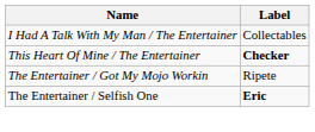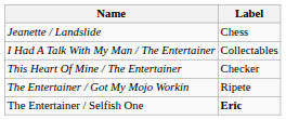 <table class="wikitable">
 <tr>
 <th>Name</th>
 <th>Label</th>
+</tr>
+<tr>
+<td><em>Jeanette / Landslide</em></td>
+<td>Chess</td>
 </tr>
 <tr>
 <td><em>I Had A Talk With My Man / The Entertainer</em></td>
 <td>Collectables</td>
 </tr>
 <tr>
 <td><em>This Heart Of Mine / The Entertainer</em></td>
-<td><strong>Checker</strong></td>
+<td>Checker</td>
 </tr>
 <tr>
 <td><em>The Entertainer / Got My Mojo Workin<strong></td>
 <td>Ripete</td>
 </tr>
 <tr>
 <td></em>The Entertainer / Selfish One<em></td>
 <td><strong>Eric</strong></td>
 </tr>
 </table>
